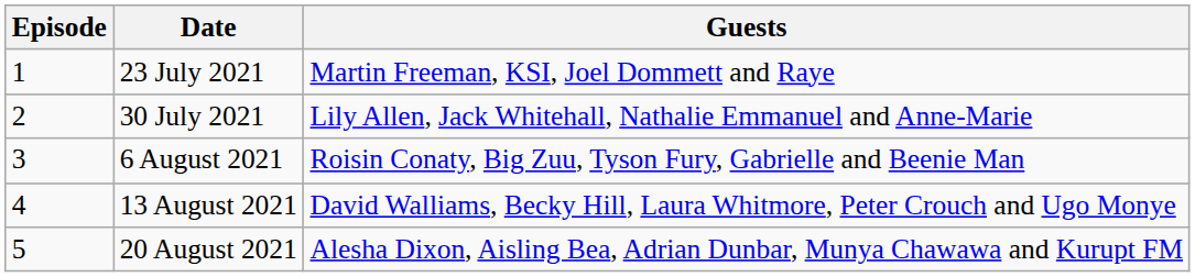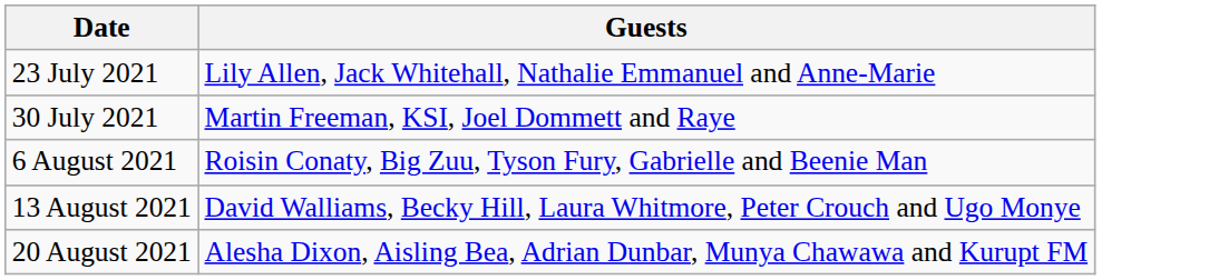 <table class="wikitable">
 <tr>
-<th>Episode</th>
 <th>Date</th>
 <th>Guests</th>
 </tr>
 <tr>
-<td>1</td>
 <td>23 July 2021</td>
+<td><a href='#'>Lily Allen</a>, <a href='#'>Jack Whitehall</a>, <a href='#'>Nathalie Emmanuel</a> and <a href='#'>Anne-Marie</a></td>
+</tr>
+<tr>
+<td>30 July 2021</td>
 <td><a href='#'>Martin Freeman</a>, <a href='#'>KSI</a>, <a href='#'>Joel Dommett</a> and <a href='#'>Raye</a></td>
 </tr>
 <tr>
-<td>2</td>
-<td>30 July 2021</td>
-<td><a href='#'>Lily Allen</a>, <a href='#'>Jack Whitehall</a>, <a href='#'>Nathalie Emmanuel</a> and <a href='#'>Anne-Marie</a></td>
-</tr>
-<tr>
-<td>3</td>
 <td>6 August 2021</td>
 <td><a href='#'>Roisin Conaty</a>, <a href='#'>Big Zuu</a>, <a href='#'>Tyson Fury</a>, <a href='#'>Gabrielle</a> and <a href='#'>Beenie Man</a></td>
 </tr>
 <tr>
-<td>4</td>
 <td>13 August 2021</td>
 <td><a href='#'>David Walliams</a>, <a href='#'>Becky Hill</a>, <a href='#'>Laura Whitmore</a>, <a href='#'>Peter Crouch</a> and <a href='#'>Ugo Monye</a></td>
 </tr>
 <tr>
-<td>5</td>
 <td>20 August 2021</td>
 <td><a href='#'>Alesha Dixon</a>, <a href='#'>Aisling Bea</a>, <a href='#'>Adrian Dunbar</a>, <a href='#'>Munya Chawawa</a> and <a href='#'>Kurupt FM</a></td>
 </tr>
 </table>
